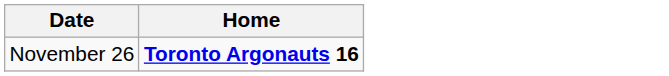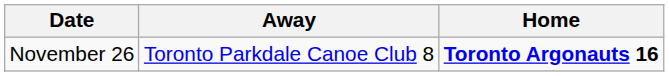 <table class="wikitable">
 <tr>
 <th>Date</th>
+<th>Away</th>
 <th>Home</th>
 </tr>
 <tr>
 <td>November 26</td>
+<td><a href='#'>Toronto Parkdale Canoe Club</a> 8</td>
 <td><strong><a href='#'>Toronto Argonauts</a> 16</strong></td>
 </tr>
 </table>
